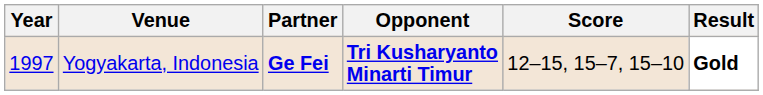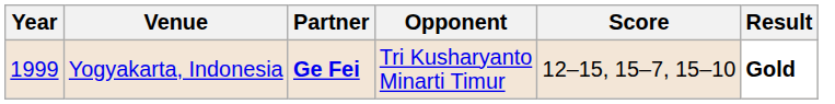 <table class="sortable wikitable" style="font-size: 90%;">
 <tr>
 <th>Year</th>
 <th>Venue</th>
 <th>Partner</th>
 <th>Opponent</th>
 <th>Score</th>
 <th>Result</th>
 </tr>
 <tr style="background:#F3E6D7">
-<td align="center"><a href='#'>1997</a></td>
+<td align="center"><a href='#'>1999</a></td>
 <td align="left"><a href='#'>Yogyakarta, Indonesia</a></td>
 <td align="left"><strong> <a href='#'>Ge Fei</a></strong></td>
-<td align="left"><strong> <a href='#'>Tri Kusharyanto</a> <br>  <a href='#'>Minarti Timur</a></strong></td>
+<td align="left"> <a href='#'>Tri Kusharyanto</a> <br>  <a href='#'>Minarti Timur</a></td>
 <td align="left">12–15, 15–7, 15–10</td>
 <td style="text-align:left; background:white"> <strong>Gold</strong></td>
 </tr>
 </table>
